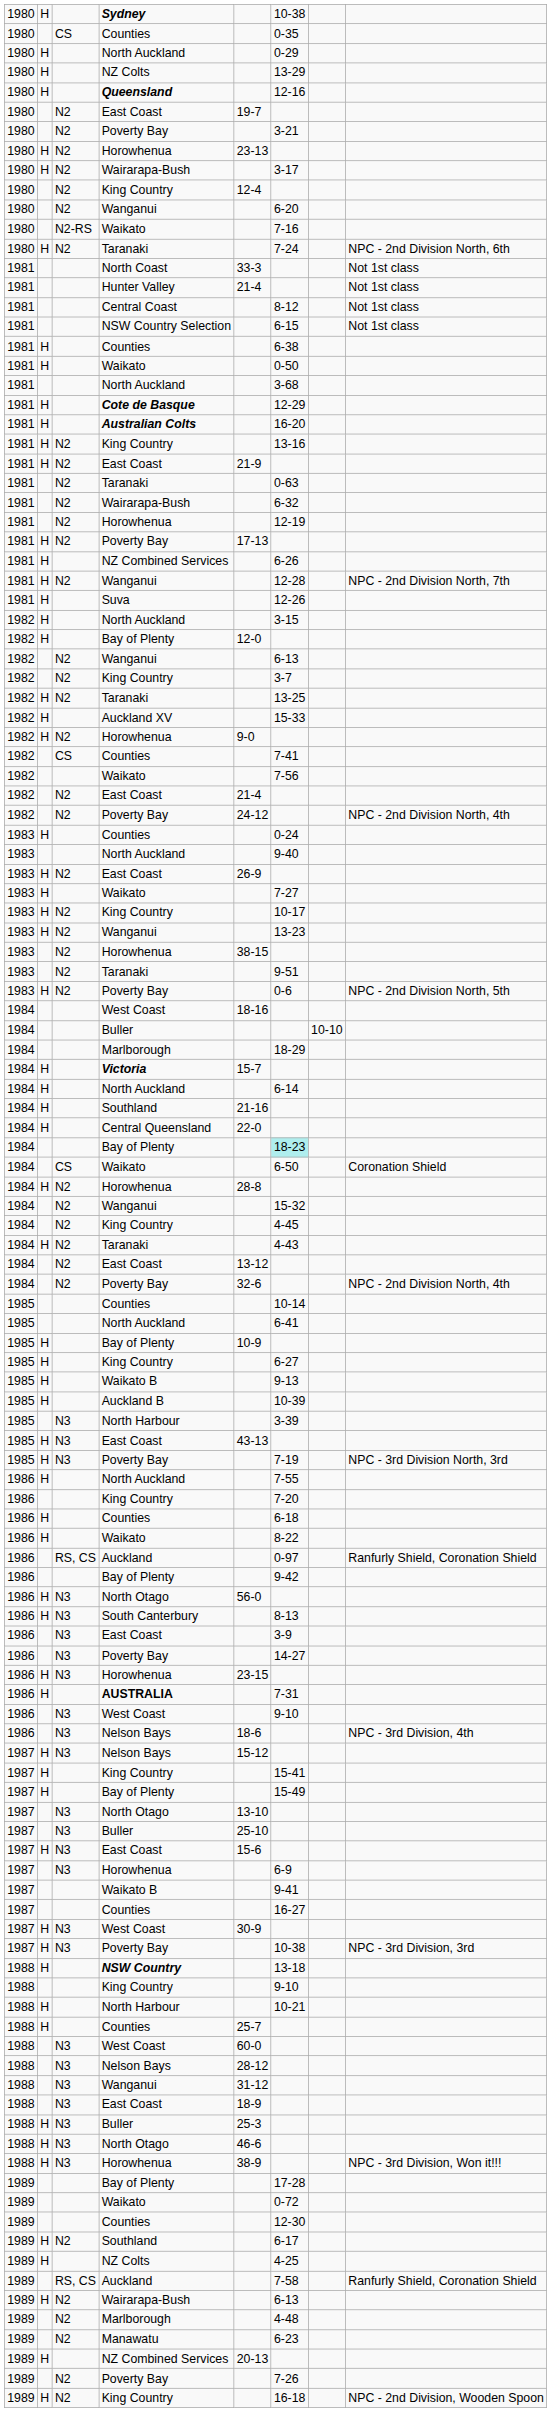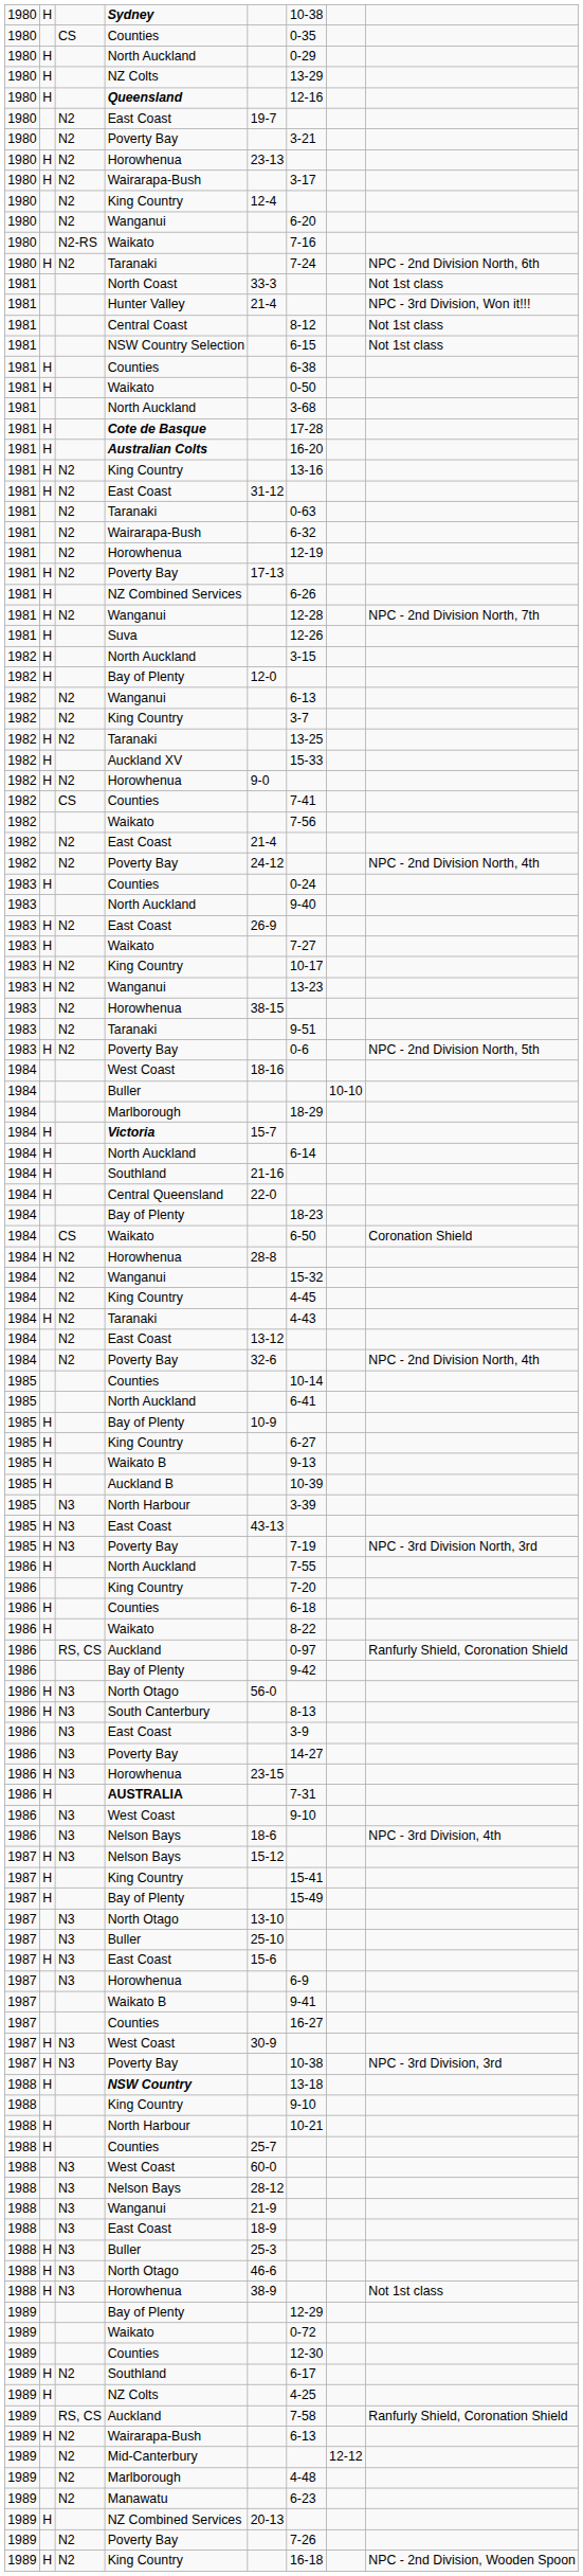 <table class="wikitable">
 <tr>
 <td>1980</td>
 <td>H</td>
 <td></td>
 <td><strong><em>Sydney</em></strong></td>
 <td></td>
 <td>10-38</td>
 <td></td>
 <td></td>
 </tr>
 <tr>
 <td>1980</td>
 <td></td>
 <td>CS</td>
 <td>Counties</td>
 <td></td>
 <td>0-35</td>
 <td></td>
 <td></td>
 </tr>
 <tr>
 <td>1980</td>
 <td>H</td>
 <td></td>
 <td>North Auckland</td>
 <td></td>
 <td>0-29</td>
 <td></td>
 <td></td>
 </tr>
 <tr>
 <td>1980</td>
 <td>H</td>
 <td></td>
 <td>NZ Colts</td>
 <td></td>
 <td>13-29</td>
 <td></td>
 <td></td>
 </tr>
 <tr>
 <td>1980</td>
 <td>H</td>
 <td></td>
 <td><strong><em>Queensland</em></strong></td>
 <td></td>
 <td>12-16</td>
 <td></td>
 <td></td>
 </tr>
 <tr>
 <td>1980</td>
 <td></td>
 <td>N2</td>
 <td>East Coast</td>
 <td>19-7</td>
 <td></td>
 <td></td>
 <td></td>
 </tr>
 <tr>
 <td>1980</td>
 <td></td>
 <td>N2</td>
 <td>Poverty Bay</td>
 <td></td>
 <td>3-21</td>
 <td></td>
 <td></td>
 </tr>
 <tr>
 <td>1980</td>
 <td>H</td>
 <td>N2</td>
 <td>Horowhenua</td>
 <td>23-13</td>
 <td></td>
 <td></td>
 <td></td>
 </tr>
 <tr>
 <td>1980</td>
 <td>H</td>
 <td>N2</td>
 <td>Wairarapa-Bush</td>
 <td></td>
 <td>3-17</td>
 <td></td>
 <td></td>
 </tr>
 <tr>
 <td>1980</td>
 <td></td>
 <td>N2</td>
 <td>King Country</td>
 <td>12-4</td>
 <td></td>
 <td></td>
 <td></td>
 </tr>
 <tr>
 <td>1980</td>
 <td></td>
 <td>N2</td>
 <td>Wanganui</td>
 <td></td>
 <td>6-20</td>
 <td></td>
 <td></td>
 </tr>
 <tr>
 <td>1980</td>
 <td></td>
 <td>N2-RS</td>
 <td>Waikato</td>
 <td></td>
 <td>7-16</td>
 <td></td>
 <td></td>
 </tr>
 <tr>
 <td>1980</td>
 <td>H</td>
 <td>N2</td>
 <td>Taranaki</td>
 <td></td>
 <td>7-24</td>
 <td></td>
 <td>NPC - 2nd Division North, 6th</td>
 </tr>
 <tr>
 <td>1981</td>
 <td></td>
 <td></td>
 <td>North Coast</td>
 <td>33-3</td>
 <td></td>
 <td></td>
 <td>Not 1st class</td>
 </tr>
 <tr>
 <td>1981</td>
 <td></td>
 <td></td>
 <td>Hunter Valley</td>
 <td>21-4</td>
 <td></td>
 <td></td>
-<td>Not 1st class</td>
+<td>NPC - 3rd Division,  Won it!!!</td>
 </tr>
 <tr>
 <td>1981</td>
 <td></td>
 <td></td>
 <td>Central Coast</td>
 <td></td>
 <td>8-12</td>
 <td></td>
 <td>Not 1st class</td>
 </tr>
 <tr>
 <td>1981</td>
 <td></td>
 <td></td>
 <td>NSW Country Selection</td>
 <td></td>
 <td>6-15</td>
 <td></td>
 <td>Not 1st class</td>
 </tr>
 <tr>
 <td>1981</td>
 <td>H</td>
 <td></td>
 <td>Counties</td>
 <td></td>
 <td>6-38</td>
 <td></td>
 <td></td>
 </tr>
 <tr>
 <td>1981</td>
 <td>H</td>
 <td></td>
 <td>Waikato</td>
 <td></td>
 <td>0-50</td>
 <td></td>
 <td></td>
 </tr>
 <tr>
 <td>1981</td>
 <td></td>
 <td></td>
 <td>North Auckland</td>
 <td></td>
 <td>3-68</td>
 <td></td>
 <td></td>
 </tr>
 <tr>
 <td>1981</td>
 <td>H</td>
 <td></td>
 <td><strong><em>Cote de Basque</em></strong></td>
 <td></td>
-<td>12-29</td>
+<td>17-28</td>
 <td></td>
 <td></td>
 </tr>
 <tr>
 <td>1981</td>
 <td>H</td>
 <td></td>
 <td><strong><em>Australian Colts</em></strong></td>
 <td></td>
 <td>16-20</td>
 <td></td>
 <td></td>
 </tr>
 <tr>
 <td>1981</td>
 <td>H</td>
 <td>N2</td>
 <td>King Country</td>
 <td></td>
 <td>13-16</td>
 <td></td>
 <td></td>
 </tr>
 <tr>
 <td>1981</td>
 <td>H</td>
 <td>N2</td>
 <td>East Coast</td>
-<td>21-9</td>
+<td>31-12</td>
 <td></td>
 <td></td>
 <td></td>
 </tr>
 <tr>
 <td>1981</td>
 <td></td>
 <td>N2</td>
 <td>Taranaki</td>
 <td></td>
 <td>0-63</td>
 <td></td>
 <td></td>
 </tr>
 <tr>
 <td>1981</td>
 <td></td>
 <td>N2</td>
 <td>Wairarapa-Bush</td>
 <td></td>
 <td>6-32</td>
 <td></td>
 <td></td>
 </tr>
 <tr>
 <td>1981</td>
 <td></td>
 <td>N2</td>
 <td>Horowhenua</td>
 <td></td>
 <td>12-19</td>
 <td></td>
 <td></td>
 </tr>
 <tr>
 <td>1981</td>
 <td>H</td>
 <td>N2</td>
 <td>Poverty Bay</td>
 <td>17-13</td>
 <td></td>
 <td></td>
 <td></td>
 </tr>
 <tr>
 <td>1981</td>
 <td>H</td>
 <td></td>
 <td>NZ Combined Services</td>
 <td></td>
 <td>6-26</td>
 <td></td>
 <td></td>
 </tr>
 <tr>
 <td>1981</td>
 <td>H</td>
 <td>N2</td>
 <td>Wanganui</td>
 <td></td>
 <td>12-28</td>
 <td></td>
 <td>NPC - 2nd Division North, 7th</td>
 </tr>
 <tr>
 <td>1981</td>
 <td>H</td>
 <td></td>
 <td>Suva</td>
 <td></td>
 <td>12-26</td>
 <td></td>
 <td></td>
 </tr>
 <tr>
 <td>1982</td>
 <td>H</td>
 <td></td>
 <td>North Auckland</td>
 <td></td>
 <td>3-15</td>
 <td></td>
 <td></td>
 </tr>
 <tr>
 <td>1982</td>
 <td>H</td>
 <td></td>
 <td>Bay of Plenty</td>
 <td>12-0</td>
 <td></td>
 <td></td>
 <td></td>
 </tr>
 <tr>
 <td>1982</td>
 <td></td>
 <td>N2</td>
 <td>Wanganui</td>
 <td></td>
 <td>6-13</td>
 <td></td>
 <td></td>
 </tr>
 <tr>
 <td>1982</td>
 <td></td>
 <td>N2</td>
 <td>King Country</td>
 <td></td>
 <td>3-7</td>
 <td></td>
 <td></td>
 </tr>
 <tr>
 <td>1982</td>
 <td>H</td>
 <td>N2</td>
 <td>Taranaki</td>
 <td></td>
 <td>13-25</td>
 <td></td>
 <td></td>
 </tr>
 <tr>
 <td>1982</td>
 <td>H</td>
 <td></td>
 <td>Auckland XV</td>
 <td></td>
 <td>15-33</td>
 <td></td>
 <td></td>
 </tr>
 <tr>
 <td>1982</td>
 <td>H</td>
 <td>N2</td>
 <td>Horowhenua</td>
 <td>9-0</td>
 <td></td>
 <td></td>
 <td></td>
 </tr>
 <tr>
 <td>1982</td>
 <td></td>
 <td>CS</td>
 <td>Counties</td>
 <td></td>
 <td>7-41</td>
 <td></td>
 <td></td>
 </tr>
 <tr>
 <td>1982</td>
 <td></td>
 <td></td>
 <td>Waikato</td>
 <td></td>
 <td>7-56</td>
 <td></td>
 <td></td>
 </tr>
 <tr>
 <td>1982</td>
 <td></td>
 <td>N2</td>
 <td>East Coast</td>
 <td>21-4</td>
 <td></td>
 <td></td>
 <td></td>
 </tr>
 <tr>
 <td>1982</td>
 <td></td>
 <td>N2</td>
 <td>Poverty Bay</td>
 <td>24-12</td>
 <td></td>
 <td></td>
 <td>NPC - 2nd Division North, 4th</td>
 </tr>
 <tr>
 <td>1983</td>
 <td>H</td>
 <td></td>
 <td>Counties</td>
 <td></td>
 <td>0-24</td>
 <td></td>
 <td></td>
 </tr>
 <tr>
 <td>1983</td>
 <td></td>
 <td></td>
 <td>North Auckland</td>
 <td></td>
 <td>9-40</td>
 <td></td>
 <td></td>
 </tr>
 <tr>
 <td>1983</td>
 <td>H</td>
 <td>N2</td>
 <td>East Coast</td>
 <td>26-9</td>
 <td></td>
 <td></td>
 <td></td>
 </tr>
 <tr>
 <td>1983</td>
 <td>H</td>
 <td></td>
 <td>Waikato</td>
 <td></td>
 <td>7-27</td>
 <td></td>
 <td></td>
 </tr>
 <tr>
 <td>1983</td>
 <td>H</td>
 <td>N2</td>
 <td>King Country</td>
 <td></td>
 <td>10-17</td>
 <td></td>
 <td></td>
 </tr>
 <tr>
 <td>1983</td>
 <td>H</td>
 <td>N2</td>
 <td>Wanganui</td>
 <td></td>
 <td>13-23</td>
 <td></td>
 <td></td>
 </tr>
 <tr>
 <td>1983</td>
 <td></td>
 <td>N2</td>
 <td>Horowhenua</td>
 <td>38-15</td>
 <td></td>
 <td></td>
 <td></td>
 </tr>
 <tr>
 <td>1983</td>
 <td></td>
 <td>N2</td>
 <td>Taranaki</td>
 <td></td>
 <td>9-51</td>
 <td></td>
 <td></td>
 </tr>
 <tr>
 <td>1983</td>
 <td>H</td>
 <td>N2</td>
 <td>Poverty Bay</td>
 <td></td>
 <td>0-6</td>
 <td></td>
 <td>NPC - 2nd Division North, 5th</td>
 </tr>
 <tr>
 <td>1984</td>
 <td></td>
 <td></td>
 <td>West Coast</td>
 <td>18-16</td>
 <td></td>
 <td></td>
 <td></td>
 </tr>
 <tr>
 <td>1984</td>
 <td></td>
 <td></td>
 <td>Buller</td>
 <td></td>
 <td></td>
 <td>10-10</td>
 <td></td>
 </tr>
 <tr>
 <td>1984</td>
 <td></td>
 <td></td>
 <td>Marlborough</td>
 <td></td>
 <td>18-29</td>
 <td></td>
 <td></td>
 </tr>
 <tr>
 <td>1984</td>
 <td>H</td>
 <td></td>
 <td><strong><em>Victoria</em></strong></td>
 <td>15-7</td>
 <td></td>
 <td></td>
 <td></td>
 </tr>
 <tr>
 <td>1984</td>
 <td>H</td>
 <td></td>
 <td>North Auckland</td>
 <td></td>
 <td>6-14</td>
 <td></td>
 <td></td>
 </tr>
 <tr>
 <td>1984</td>
 <td>H</td>
 <td></td>
 <td>Southland</td>
 <td>21-16</td>
 <td></td>
 <td></td>
 <td></td>
 </tr>
 <tr>
 <td>1984</td>
 <td>H</td>
 <td></td>
 <td>Central Queensland</td>
 <td>22-0</td>
 <td></td>
 <td></td>
 <td></td>
 </tr>
 <tr>
 <td>1984</td>
 <td></td>
 <td></td>
 <td>Bay of Plenty</td>
 <td></td>
-<td style="background: paleturquoise;">18-23</td>
+<td>18-23</td>
 <td></td>
 <td></td>
 </tr>
 <tr>
 <td>1984</td>
 <td></td>
 <td>CS</td>
 <td>Waikato</td>
 <td></td>
 <td>6-50</td>
 <td></td>
 <td>Coronation Shield</td>
 </tr>
 <tr>
 <td>1984</td>
 <td>H</td>
 <td>N2</td>
 <td>Horowhenua</td>
 <td>28-8</td>
 <td></td>
 <td></td>
 <td></td>
 </tr>
 <tr>
 <td>1984</td>
 <td></td>
 <td>N2</td>
 <td>Wanganui</td>
 <td></td>
 <td>15-32</td>
 <td></td>
 <td></td>
 </tr>
 <tr>
 <td>1984</td>
 <td></td>
 <td>N2</td>
 <td>King Country</td>
 <td></td>
 <td>4-45</td>
 <td></td>
 <td></td>
 </tr>
 <tr>
 <td>1984</td>
 <td>H</td>
 <td>N2</td>
 <td>Taranaki</td>
 <td></td>
 <td>4-43</td>
 <td></td>
 <td></td>
 </tr>
 <tr>
 <td>1984</td>
 <td></td>
 <td>N2</td>
 <td>East Coast</td>
 <td>13-12</td>
 <td></td>
 <td></td>
 <td></td>
 </tr>
 <tr>
 <td>1984</td>
 <td></td>
 <td>N2</td>
 <td>Poverty Bay</td>
 <td>32-6</td>
 <td></td>
 <td></td>
 <td>NPC - 2nd Division North, 4th</td>
 </tr>
 <tr>
 <td>1985</td>
 <td></td>
 <td></td>
 <td>Counties</td>
 <td></td>
 <td>10-14</td>
 <td></td>
 <td></td>
 </tr>
 <tr>
 <td>1985</td>
 <td></td>
 <td></td>
 <td>North Auckland</td>
 <td></td>
 <td>6-41</td>
 <td></td>
 <td></td>
 </tr>
 <tr>
 <td>1985</td>
 <td>H</td>
 <td></td>
 <td>Bay of Plenty</td>
 <td>10-9</td>
 <td></td>
 <td></td>
 <td></td>
 </tr>
 <tr>
 <td>1985</td>
 <td>H</td>
 <td></td>
 <td>King Country</td>
 <td></td>
 <td>6-27</td>
 <td></td>
 <td></td>
 </tr>
 <tr>
 <td>1985</td>
 <td>H</td>
 <td></td>
 <td>Waikato B</td>
 <td></td>
 <td>9-13</td>
 <td></td>
 <td></td>
 </tr>
 <tr>
 <td>1985</td>
 <td>H</td>
 <td></td>
 <td>Auckland B</td>
 <td></td>
 <td>10-39</td>
 <td></td>
 <td></td>
 </tr>
 <tr>
 <td>1985</td>
 <td></td>
 <td>N3</td>
 <td>North Harbour</td>
 <td></td>
 <td>3-39</td>
 <td></td>
 <td></td>
 </tr>
 <tr>
 <td>1985</td>
 <td>H</td>
 <td>N3</td>
 <td>East Coast</td>
 <td>43-13</td>
 <td></td>
 <td></td>
 <td></td>
 </tr>
 <tr>
 <td>1985</td>
 <td>H</td>
 <td>N3</td>
 <td>Poverty Bay</td>
 <td></td>
 <td>7-19</td>
 <td></td>
 <td>NPC - 3rd Division North, 3rd</td>
 </tr>
 <tr>
 <td>1986</td>
 <td>H</td>
 <td></td>
 <td>North Auckland</td>
 <td></td>
 <td>7-55</td>
 <td></td>
 <td></td>
 </tr>
 <tr>
 <td>1986</td>
 <td></td>
 <td></td>
 <td>King Country</td>
 <td></td>
 <td>7-20</td>
 <td></td>
 <td></td>
 </tr>
 <tr>
 <td>1986</td>
 <td>H</td>
 <td></td>
 <td>Counties</td>
 <td></td>
 <td>6-18</td>
 <td></td>
 <td></td>
 </tr>
 <tr>
 <td>1986</td>
 <td>H</td>
 <td></td>
 <td>Waikato</td>
 <td></td>
 <td>8-22</td>
 <td></td>
 <td></td>
 </tr>
 <tr>
 <td>1986</td>
 <td></td>
 <td>RS, CS</td>
 <td>Auckland</td>
 <td></td>
 <td>0-97</td>
 <td></td>
 <td>Ranfurly Shield,  Coronation Shield</td>
 </tr>
 <tr>
 <td>1986</td>
 <td></td>
 <td></td>
 <td>Bay of Plenty</td>
 <td></td>
 <td>9-42</td>
 <td></td>
 <td></td>
 </tr>
 <tr>
 <td>1986</td>
 <td>H</td>
 <td>N3</td>
 <td>North Otago</td>
 <td>56-0</td>
 <td></td>
 <td></td>
 <td></td>
 </tr>
 <tr>
 <td>1986</td>
 <td>H</td>
 <td>N3</td>
 <td>South Canterbury</td>
 <td></td>
 <td>8-13</td>
 <td></td>
 <td></td>
 </tr>
 <tr>
 <td>1986</td>
 <td></td>
 <td>N3</td>
 <td>East Coast</td>
 <td></td>
 <td>3-9</td>
 <td></td>
 <td></td>
 </tr>
 <tr>
 <td>1986</td>
 <td></td>
 <td>N3</td>
 <td>Poverty Bay</td>
 <td></td>
 <td>14-27</td>
 <td></td>
 <td></td>
 </tr>
 <tr>
 <td>1986</td>
 <td>H</td>
 <td>N3</td>
 <td>Horowhenua</td>
 <td>23-15</td>
 <td></td>
 <td></td>
 <td></td>
 </tr>
 <tr>
 <td>1986</td>
 <td>H</td>
 <td></td>
 <td><strong>AUSTRALIA</strong></td>
 <td></td>
 <td>7-31</td>
 <td></td>
 <td></td>
 </tr>
 <tr>
 <td>1986</td>
 <td></td>
 <td>N3</td>
 <td>West Coast</td>
 <td></td>
 <td>9-10</td>
 <td></td>
 <td></td>
 </tr>
 <tr>
 <td>1986</td>
 <td></td>
 <td>N3</td>
 <td>Nelson Bays</td>
 <td>18-6</td>
 <td></td>
 <td></td>
 <td>NPC - 3rd Division,  4th</td>
 </tr>
 <tr>
 <td>1987</td>
 <td>H</td>
 <td>N3</td>
 <td>Nelson Bays</td>
 <td>15-12</td>
 <td></td>
 <td></td>
 <td></td>
 </tr>
 <tr>
 <td>1987</td>
 <td>H</td>
 <td></td>
 <td>King Country</td>
 <td></td>
 <td>15-41</td>
 <td></td>
 <td></td>
 </tr>
 <tr>
 <td>1987</td>
 <td>H</td>
 <td></td>
 <td>Bay of Plenty</td>
 <td></td>
 <td>15-49</td>
 <td></td>
 <td></td>
 </tr>
 <tr>
 <td>1987</td>
 <td></td>
 <td>N3</td>
 <td>North Otago</td>
 <td>13-10</td>
 <td></td>
 <td></td>
 <td></td>
 </tr>
 <tr>
 <td>1987</td>
 <td></td>
 <td>N3</td>
 <td>Buller</td>
 <td>25-10</td>
 <td></td>
 <td></td>
 <td></td>
 </tr>
 <tr>
 <td>1987</td>
 <td>H</td>
 <td>N3</td>
 <td>East Coast</td>
 <td>15-6</td>
 <td></td>
 <td></td>
 <td></td>
 </tr>
 <tr>
 <td>1987</td>
 <td></td>
 <td>N3</td>
 <td>Horowhenua</td>
 <td></td>
 <td>6-9</td>
 <td></td>
 <td></td>
 </tr>
 <tr>
 <td>1987</td>
 <td></td>
 <td></td>
 <td>Waikato B</td>
 <td></td>
 <td>9-41</td>
 <td></td>
 <td></td>
 </tr>
 <tr>
 <td>1987</td>
 <td></td>
 <td></td>
 <td>Counties</td>
 <td></td>
 <td>16-27</td>
 <td></td>
 <td></td>
 </tr>
 <tr>
 <td>1987</td>
 <td>H</td>
 <td>N3</td>
 <td>West Coast</td>
 <td>30-9</td>
 <td></td>
 <td></td>
 <td></td>
 </tr>
 <tr>
 <td>1987</td>
 <td>H</td>
 <td>N3</td>
 <td>Poverty Bay</td>
 <td></td>
 <td>10-38</td>
 <td></td>
 <td>NPC - 3rd Division,  3rd</td>
 </tr>
 <tr>
 <td>1988</td>
 <td>H</td>
 <td></td>
 <td><strong><em>NSW Country</em></strong></td>
 <td></td>
 <td>13-18</td>
 <td></td>
 <td></td>
 </tr>
 <tr>
 <td>1988</td>
 <td></td>
 <td></td>
 <td>King Country</td>
 <td></td>
 <td>9-10</td>
 <td></td>
 <td></td>
 </tr>
 <tr>
 <td>1988</td>
 <td>H</td>
 <td></td>
 <td>North Harbour</td>
 <td></td>
 <td>10-21</td>
 <td></td>
 <td></td>
 </tr>
 <tr>
 <td>1988</td>
 <td>H</td>
 <td></td>
 <td>Counties</td>
 <td>25-7</td>
 <td></td>
 <td></td>
 <td></td>
 </tr>
 <tr>
 <td>1988</td>
 <td></td>
 <td>N3</td>
 <td>West Coast</td>
 <td>60-0</td>
 <td></td>
 <td></td>
 <td></td>
 </tr>
 <tr>
 <td>1988</td>
 <td></td>
 <td>N3</td>
 <td>Nelson Bays</td>
 <td>28-12</td>
 <td></td>
 <td></td>
 <td></td>
 </tr>
 <tr>
 <td>1988</td>
 <td></td>
 <td>N3</td>
 <td>Wanganui</td>
-<td>31-12</td>
+<td>21-9</td>
 <td></td>
 <td></td>
 <td></td>
 </tr>
 <tr>
 <td>1988</td>
 <td></td>
 <td>N3</td>
 <td>East Coast</td>
 <td>18-9</td>
 <td></td>
 <td></td>
 <td></td>
 </tr>
 <tr>
 <td>1988</td>
 <td>H</td>
 <td>N3</td>
 <td>Buller</td>
 <td>25-3</td>
 <td></td>
 <td></td>
 <td></td>
 </tr>
 <tr>
 <td>1988</td>
 <td>H</td>
 <td>N3</td>
 <td>North Otago</td>
 <td>46-6</td>
 <td></td>
 <td></td>
 <td></td>
 </tr>
 <tr>
 <td>1988</td>
 <td>H</td>
 <td>N3</td>
 <td>Horowhenua</td>
 <td>38-9</td>
 <td></td>
 <td></td>
-<td>NPC - 3rd Division,  Won it!!!</td>
+<td>Not 1st class</td>
 </tr>
 <tr>
 <td>1989</td>
 <td></td>
 <td></td>
 <td>Bay of Plenty</td>
 <td></td>
-<td>17-28</td>
+<td>12-29</td>
 <td></td>
 <td></td>
 </tr>
 <tr>
 <td>1989</td>
 <td></td>
 <td></td>
 <td>Waikato</td>
 <td></td>
 <td>0-72</td>
 <td></td>
 <td></td>
 </tr>
 <tr>
 <td>1989</td>
 <td></td>
 <td></td>
 <td>Counties</td>
 <td></td>
 <td>12-30</td>
 <td></td>
 <td></td>
 </tr>
 <tr>
 <td>1989</td>
 <td>H</td>
 <td>N2</td>
 <td>Southland</td>
 <td></td>
 <td>6-17</td>
 <td></td>
 <td></td>
 </tr>
 <tr>
 <td>1989</td>
 <td>H</td>
 <td></td>
 <td>NZ Colts</td>
 <td></td>
 <td>4-25</td>
 <td></td>
 <td></td>
 </tr>
 <tr>
 <td>1989</td>
 <td></td>
 <td>RS, CS</td>
 <td>Auckland</td>
 <td></td>
 <td>7-58</td>
 <td></td>
 <td>Ranfurly Shield,  Coronation Shield</td>
 </tr>
 <tr>
 <td>1989</td>
 <td>H</td>
 <td>N2</td>
 <td>Wairarapa-Bush</td>
 <td></td>
 <td>6-13</td>
 <td></td>
 <td></td>
 </tr>
 <tr>
 <td>1989</td>
 <td></td>
 <td>N2</td>
+<td>Mid-Canterbury</td>
+<td></td>
+<td></td>
+<td>12-12</td>
+<td></td>
+</tr>
+<tr>
+<td>1989</td>
+<td></td>
+<td>N2</td>
 <td>Marlborough</td>
 <td></td>
 <td>4-48</td>
 <td></td>
 <td></td>
 </tr>
 <tr>
 <td>1989</td>
 <td></td>
 <td>N2</td>
 <td>Manawatu</td>
 <td></td>
 <td>6-23</td>
 <td></td>
 <td></td>
 </tr>
 <tr>
 <td>1989</td>
 <td>H</td>
 <td></td>
 <td>NZ Combined Services</td>
 <td>20-13</td>
 <td></td>
 <td></td>
 <td></td>
 </tr>
 <tr>
 <td>1989</td>
 <td></td>
 <td>N2</td>
 <td>Poverty Bay</td>
 <td></td>
 <td>7-26</td>
 <td></td>
 <td></td>
 </tr>
 <tr>
 <td>1989</td>
 <td>H</td>
 <td>N2</td>
 <td>King Country</td>
 <td></td>
 <td>16-18</td>
 <td></td>
 <td>NPC - 2nd Division,  Wooden Spoon</td>
 </tr>
 </table>
